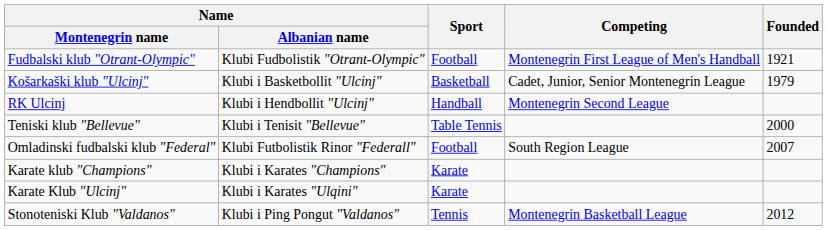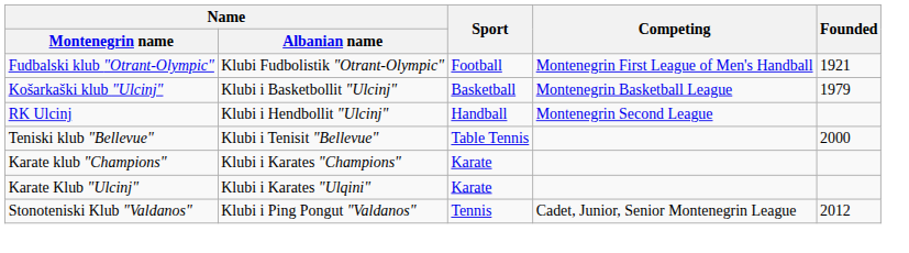 <table class="wikitable">
 <tr>
 <th align="center" colspan=2>Name</th>
 <th align="center" rowspan=2>Sport</th>
 <th align="center" rowspan=2>Competing</th>
 <th align="center" rowspan=2>Founded</th>
 </tr>
 <tr>
 <th align="center"><a href='#'>Montenegrin</a> name</th>
 <th align="center"><a href='#'>Albanian</a> name</th>
 </tr>
 <tr>
 <td><a href='#'>Fudbalski klub <em>"Otrant-Olympic"</em></a></td>
 <td>Klubi Fudbolistik <em>"Otrant-Olympic"</em></td>
 <td><a href='#'>Football</a></td>
 <td><a href='#'>Montenegrin First League of Men's Handball</a></td>
 <td>1921</td>
 </tr>
 <tr>
 <td><a href='#'>Košarkaški klub <em>"Ulcinj"</em></a></td>
 <td>Klubi i Basketbollit <em>"Ulcinj"</em></td>
 <td><a href='#'>Basketball</a></td>
-<td>Cadet, Junior, Senior Montenegrin League</td>
+<td><a href='#'>Montenegrin Basketball League</a></td>
 <td>1979</td>
 </tr>
 <tr>
 <td><a href='#'>RK Ulcinj</a></td>
 <td>Klubi i Hendbollit <em>"Ulcinj"</em></td>
 <td><a href='#'>Handball</a></td>
 <td><a href='#'>Montenegrin Second League</a></td>
 <td></td>
 </tr>
 <tr>
 <td>Teniski klub <em>"Bellevue"</em></td>
 <td>Klubi i Tenisit <em>"Bellevue"</em></td>
 <td><a href='#'>Table Tennis</a></td>
 <td></td>
 <td>2000</td>
-</tr>
-<tr>
-<td>Omladinski fudbalski klub <em>"Federal"</em></td>
-<td>Klubi Futbolistik Rinor <em>"Federall"</em></td>
-<td><a href='#'>Football</a></td>
-<td>South Region League</td>
-<td>2007</td>
 </tr>
 <tr>
 <td>Karate klub <em>"Champions"</em></td>
 <td>Klubi i Karates <em>"Champions"</em></td>
 <td><a href='#'>Karate</a></td>
 <td></td>
 <td></td>
 </tr>
 <tr>
 <td>Karate Klub <em>"Ulcinj"</em></td>
 <td>Klubi i Karates <em>"Ulqini"</em></td>
 <td><a href='#'>Karate</a></td>
 <td></td>
 <td></td>
 </tr>
 <tr>
 <td>Stonoteniski Klub <em>"Valdanos"</em></td>
 <td>Klubi i Ping Pongut <em>"Valdanos"</em></td>
 <td><a href='#'>Tennis</a></td>
-<td><a href='#'>Montenegrin Basketball League</a></td>
+<td>Cadet, Junior, Senior Montenegrin League</td>
 <td>2012</td>
 </tr>
 </table>
